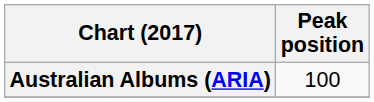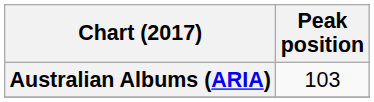 <table class="wikitable sortable plainrowheaders" style="text-align:center">
 <tr>
 <th scope="col">Chart (2017)</th>
 <th scope="col">Peak<br> position</th>
 </tr>
 <tr>
 <th scope="row">Australian Albums (<a href='#'>ARIA</a>)</th>
-<td>100</td>
+<td>103</td>
 </tr>
 <tr>
 </tr>
 <tr>
 </tr>
 <tr>
 </tr>
 </table>
